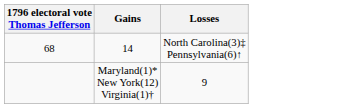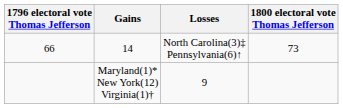 <table class="wikitable" style="text-align:center">
 <tr>
 <th>1796 electoral vote<br><a href='#'>Thomas Jefferson</a></th>
 <th>Gains</th>
 <th>Losses</th>
+<th>1800 electoral vote<br><a href='#'>Thomas Jefferson</a></th>
 </tr>
 <tr>
-<td>68</td>
+<td>66</td>
 <td> 14</td>
 <td>North Carolina(3)‡<br>Pennsylvania(6)↑</td>
+<td>73</td>
 </tr>
 <tr>
 <td></td>
 <td>Maryland(1)*<br>New York(12)<br>Virginia(1)†</td>
 <td> 9</td>
+<td></td>
 </tr>
 </table>
